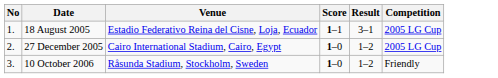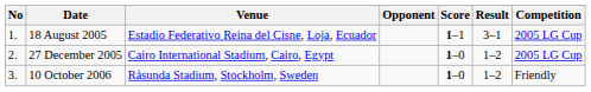 <table class="wikitable" style="font-size:85%;">
 <tr>
 <th>No</th>
 <th>Date</th>
 <th>Venue</th>
+<th>Opponent</th>
 <th>Score</th>
 <th>Result</th>
 <th>Competition</th>
 </tr>
 <tr>
 <td>1.</td>
 <td>18 August 2005</td>
 <td><a href='#'>Estadio Federativo Reina del Cisne</a>, <a href='#'>Loja</a>, <a href='#'>Ecuador</a></td>
+<td></td>
 <td align=center><strong>1</strong>–1</td>
 <td align=center>3–1</td>
 <td><a href='#'>2005 LG Cup</a></td>
 </tr>
 <tr>
 <td>2.</td>
 <td>27 December 2005</td>
 <td><a href='#'>Cairo International Stadium</a>, <a href='#'>Cairo</a>, <a href='#'>Egypt</a></td>
+<td></td>
 <td align=center><strong>1</strong>–0</td>
 <td align=center>1–2</td>
 <td><a href='#'>2005 LG Cup</a></td>
 </tr>
 <tr>
 <td>3.</td>
 <td>10 October 2006</td>
 <td><a href='#'>Råsunda Stadium</a>, <a href='#'>Stockholm</a>, <a href='#'>Sweden</a></td>
+<td></td>
 <td align=center><strong>1</strong>–0</td>
 <td align=center>1–2</td>
 <td>Friendly</td>
 </tr>
 </table>
